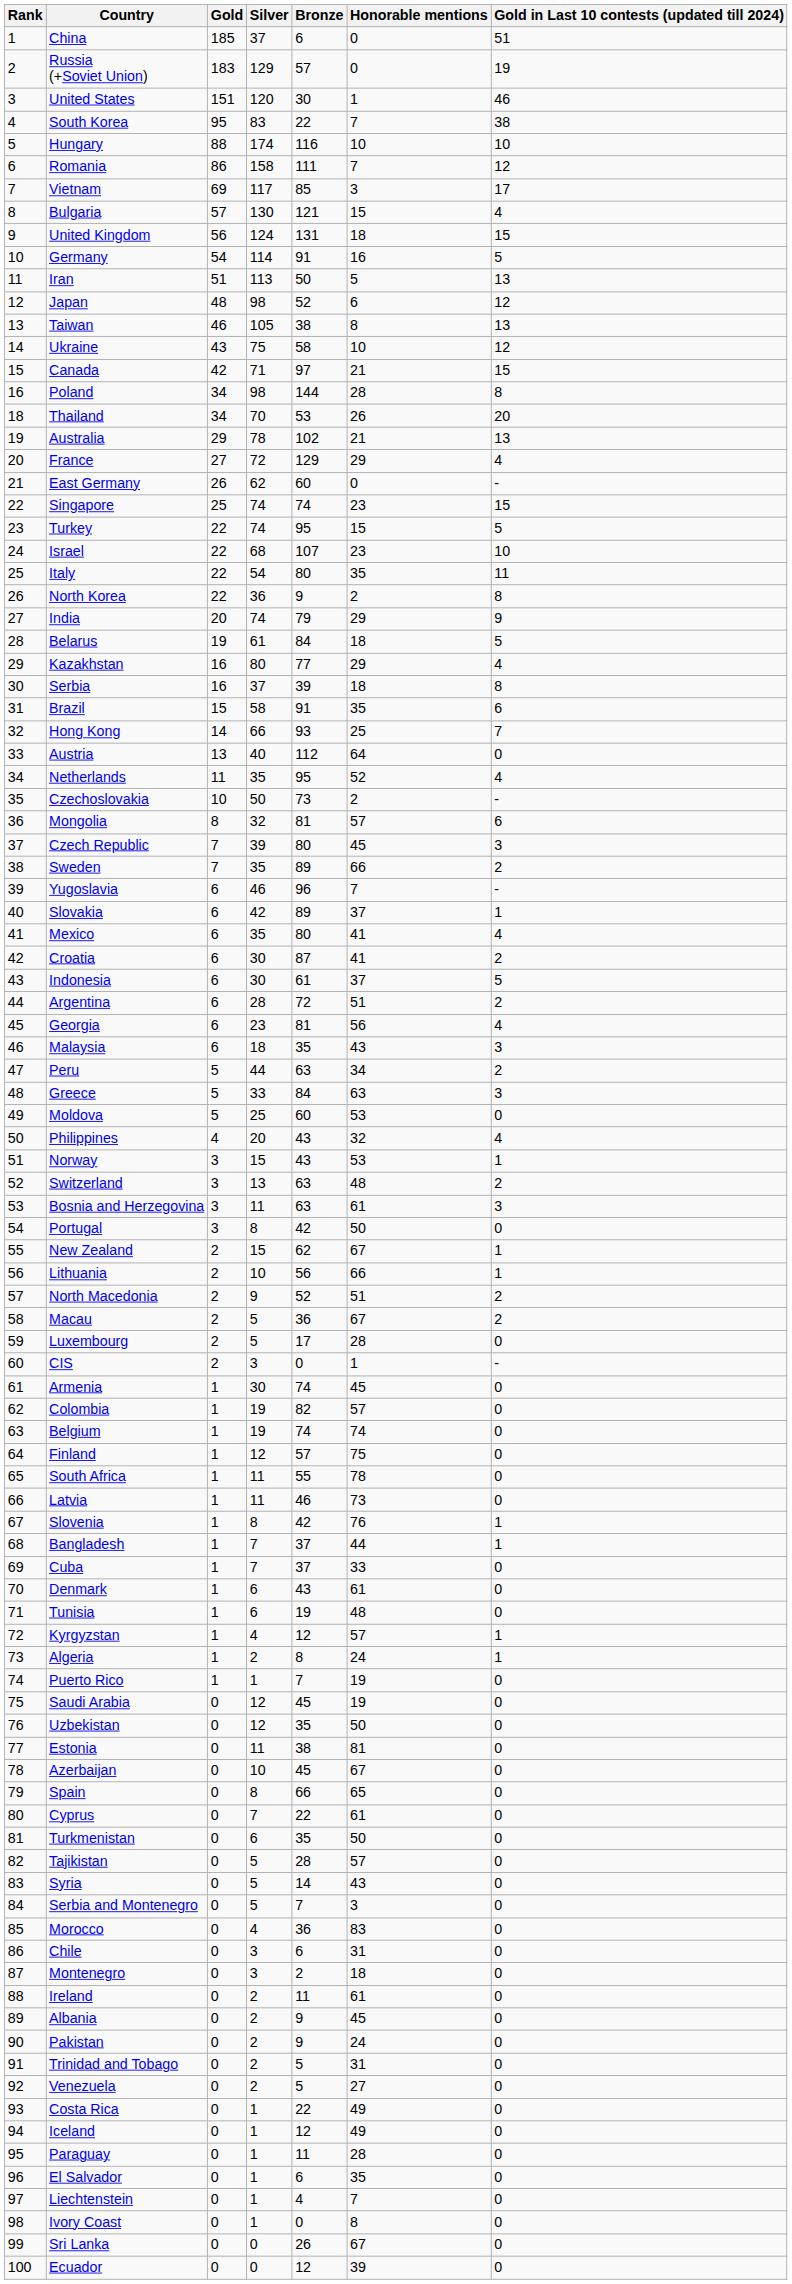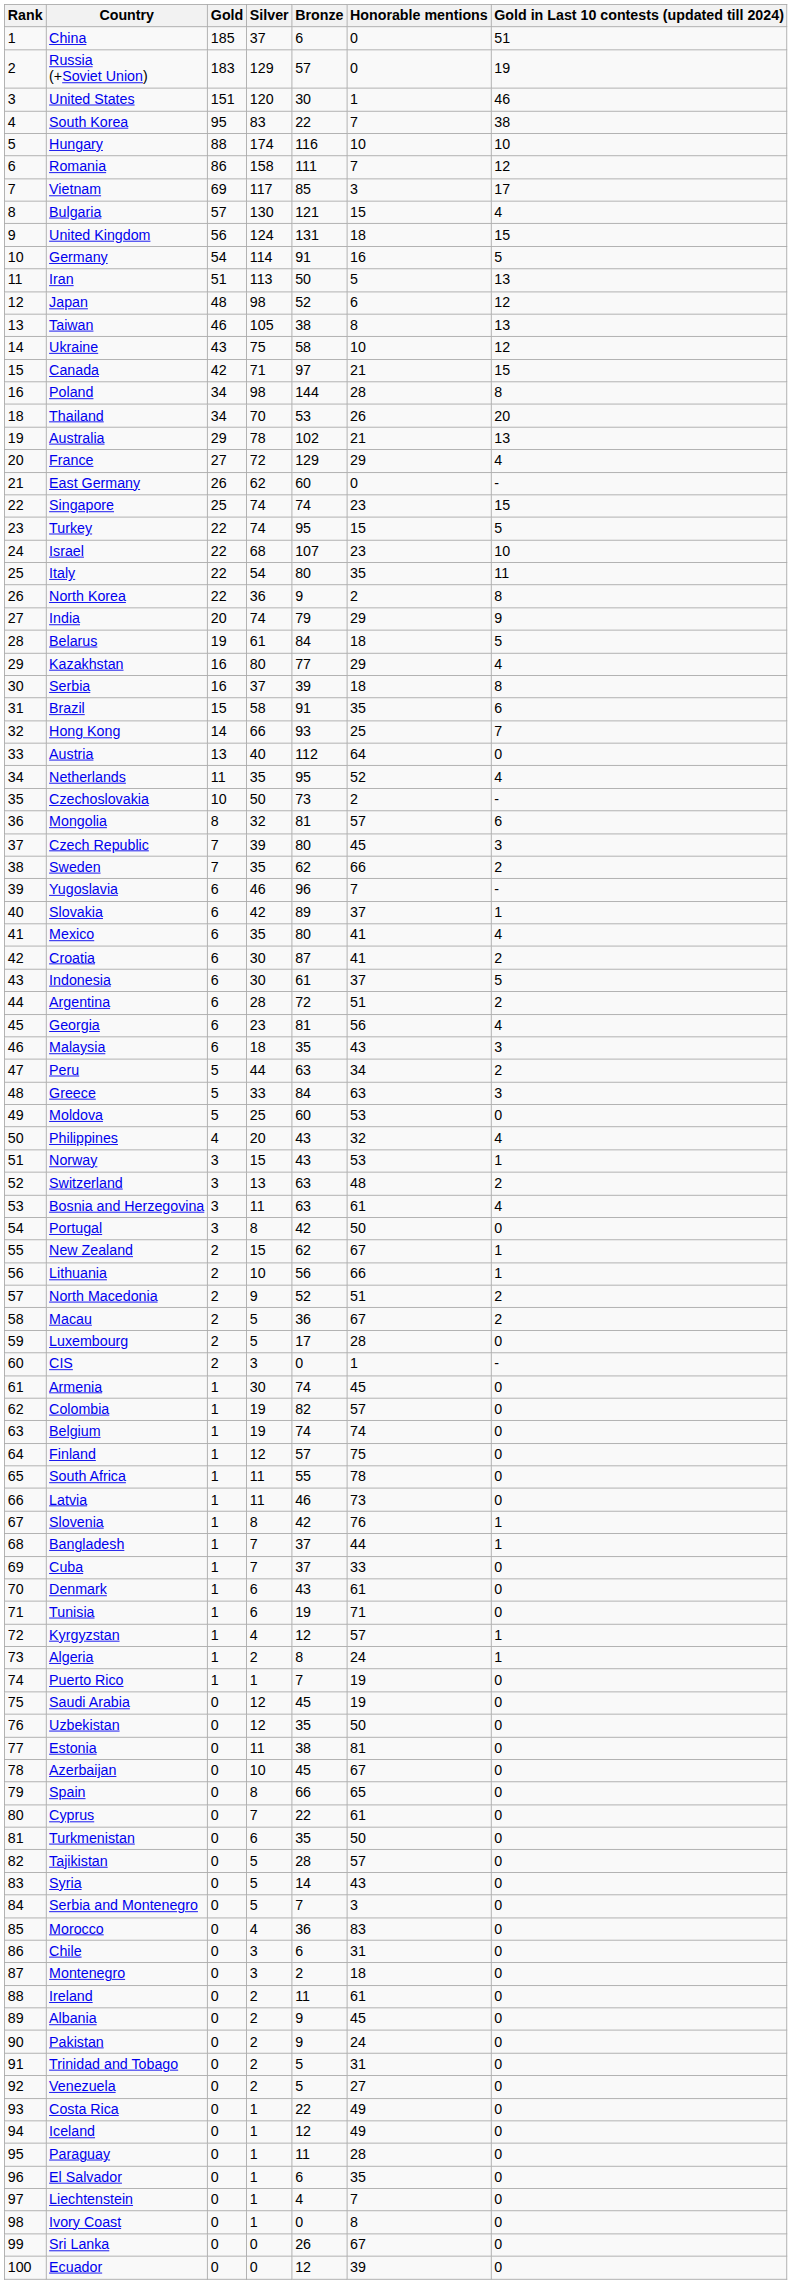 <table class="wikitable sortable plainrowheaders">
 <tr>
 <th scope=col>Rank</th>
 <th scope=col>Country</th>
 <th scope=col>Gold</th>
 <th scope=col>Silver</th>
 <th scope=col>Bronze</th>
 <th scope=col>Honorable mentions</th>
 <th scope=col>Gold in Last 10 contests (updated till 2024)</th>
 </tr>
 <tr>
 <td>1</td>
 <td> <a href='#'>China</a></td>
 <td>185</td>
 <td>37</td>
 <td>6</td>
 <td>0</td>
 <td>51</td>
 </tr>
 <tr>
 <td>2</td>
 <td> <a href='#'>Russia</a><br>(+<a href='#'>Soviet Union</a>)</td>
 <td>183</td>
 <td>129</td>
 <td>57</td>
 <td>0</td>
 <td>19</td>
 </tr>
 <tr>
 <td>3</td>
 <td> <a href='#'>United States</a></td>
 <td>151</td>
 <td>120</td>
 <td>30</td>
 <td>1</td>
 <td>46</td>
 </tr>
 <tr>
 <td>4</td>
 <td> <a href='#'>South Korea</a></td>
 <td>95</td>
 <td>83</td>
 <td>22</td>
 <td>7</td>
 <td>38</td>
 </tr>
 <tr>
 <td>5</td>
 <td> <a href='#'>Hungary</a></td>
 <td>88</td>
 <td>174</td>
 <td>116</td>
 <td>10</td>
 <td>10</td>
 </tr>
 <tr>
 <td>6</td>
 <td> <a href='#'>Romania</a></td>
 <td>86</td>
 <td>158</td>
 <td>111</td>
 <td>7</td>
 <td>12</td>
 </tr>
 <tr>
 <td>7</td>
 <td> <a href='#'>Vietnam</a></td>
 <td>69</td>
 <td>117</td>
 <td>85</td>
 <td>3</td>
 <td>17</td>
 </tr>
 <tr>
 <td>8</td>
 <td> <a href='#'>Bulgaria</a></td>
 <td>57</td>
 <td>130</td>
 <td>121</td>
 <td>15</td>
 <td>4</td>
 </tr>
 <tr>
 <td>9</td>
 <td> <a href='#'>United Kingdom</a></td>
 <td>56</td>
 <td>124</td>
 <td>131</td>
 <td>18</td>
 <td>15</td>
 </tr>
 <tr>
 <td>10</td>
 <td> <a href='#'>Germany</a></td>
 <td>54</td>
 <td>114</td>
 <td>91</td>
 <td>16</td>
 <td>5</td>
 </tr>
 <tr>
 <td>11</td>
 <td> <a href='#'>Iran</a></td>
 <td>51</td>
 <td>113</td>
 <td>50</td>
 <td>5</td>
 <td>13</td>
 </tr>
 <tr>
 <td>12</td>
 <td> <a href='#'>Japan</a></td>
 <td>48</td>
 <td>98</td>
 <td>52</td>
 <td>6</td>
 <td>12</td>
 </tr>
 <tr>
 <td>13</td>
 <td> <a href='#'>Taiwan</a></td>
 <td>46</td>
 <td>105</td>
 <td>38</td>
 <td>8</td>
 <td>13</td>
 </tr>
 <tr>
 <td>14</td>
 <td> <a href='#'>Ukraine</a></td>
 <td>43</td>
 <td>75</td>
 <td>58</td>
 <td>10</td>
 <td>12</td>
 </tr>
 <tr>
 <td>15</td>
 <td> <a href='#'>Canada</a></td>
 <td>42</td>
 <td>71</td>
 <td>97</td>
 <td>21</td>
 <td>15</td>
 </tr>
 <tr>
 <td>16</td>
 <td> <a href='#'>Poland</a></td>
 <td>34</td>
 <td>98</td>
 <td>144</td>
 <td>28</td>
 <td>8</td>
 </tr>
 <tr>
 <td>18</td>
 <td> <a href='#'>Thailand</a></td>
 <td>34</td>
 <td>70</td>
 <td>53</td>
 <td>26</td>
 <td>20</td>
 </tr>
 <tr>
 <td>19</td>
 <td> <a href='#'>Australia</a></td>
 <td>29</td>
 <td>78</td>
 <td>102</td>
 <td>21</td>
 <td>13</td>
 </tr>
 <tr>
 <td>20</td>
 <td> <a href='#'>France</a></td>
 <td>27</td>
 <td>72</td>
 <td>129</td>
 <td>29</td>
 <td>4</td>
 </tr>
 <tr>
 <td>21</td>
 <td> <a href='#'>East Germany</a></td>
 <td>26</td>
 <td>62</td>
 <td>60</td>
 <td>0</td>
 <td>-</td>
 </tr>
 <tr>
 <td>22</td>
 <td> <a href='#'>Singapore</a></td>
 <td>25</td>
 <td>74</td>
 <td>74</td>
 <td>23</td>
 <td>15</td>
 </tr>
 <tr>
 <td>23</td>
 <td> <a href='#'>Turkey</a></td>
 <td>22</td>
 <td>74</td>
 <td>95</td>
 <td>15</td>
 <td>5</td>
 </tr>
 <tr>
 <td>24</td>
 <td> <a href='#'>Israel</a></td>
 <td>22</td>
 <td>68</td>
 <td>107</td>
 <td>23</td>
 <td>10</td>
 </tr>
 <tr>
 <td>25</td>
 <td> <a href='#'>Italy</a></td>
 <td>22</td>
 <td>54</td>
 <td>80</td>
 <td>35</td>
 <td>11</td>
 </tr>
 <tr>
 <td>26</td>
 <td> <a href='#'>North Korea</a></td>
 <td>22</td>
 <td>36</td>
 <td>9</td>
 <td>2</td>
 <td>8</td>
 </tr>
 <tr>
 <td>27</td>
 <td> <a href='#'>India</a></td>
 <td>20</td>
 <td>74</td>
 <td>79</td>
 <td>29</td>
 <td>9</td>
 </tr>
 <tr>
 <td>28</td>
 <td> <a href='#'>Belarus</a></td>
 <td>19</td>
 <td>61</td>
 <td>84</td>
 <td>18</td>
 <td>5</td>
 </tr>
 <tr>
 <td>29</td>
 <td> <a href='#'>Kazakhstan</a></td>
 <td>16</td>
 <td>80</td>
 <td>77</td>
 <td>29</td>
 <td>4</td>
 </tr>
 <tr>
 <td>30</td>
 <td> <a href='#'>Serbia</a></td>
 <td>16</td>
 <td>37</td>
 <td>39</td>
 <td>18</td>
 <td>8</td>
 </tr>
 <tr>
 <td>31</td>
 <td> <a href='#'>Brazil</a></td>
 <td>15</td>
 <td>58</td>
 <td>91</td>
 <td>35</td>
 <td>6</td>
 </tr>
 <tr>
 <td>32</td>
 <td> <a href='#'>Hong Kong</a></td>
 <td>14</td>
 <td>66</td>
 <td>93</td>
 <td>25</td>
 <td>7</td>
 </tr>
 <tr>
 <td>33</td>
 <td> <a href='#'>Austria</a></td>
 <td>13</td>
 <td>40</td>
 <td>112</td>
 <td>64</td>
 <td>0</td>
 </tr>
 <tr>
 <td>34</td>
 <td> <a href='#'>Netherlands</a></td>
 <td>11</td>
 <td>35</td>
 <td>95</td>
 <td>52</td>
 <td>4</td>
 </tr>
 <tr>
 <td>35</td>
 <td> <a href='#'>Czechoslovakia</a></td>
 <td>10</td>
 <td>50</td>
 <td>73</td>
 <td>2</td>
 <td>-</td>
 </tr>
 <tr>
 <td>36</td>
 <td> <a href='#'>Mongolia</a></td>
 <td>8</td>
 <td>32</td>
 <td>81</td>
 <td>57</td>
 <td>6</td>
 </tr>
 <tr>
 <td>37</td>
 <td> <a href='#'>Czech Republic</a></td>
 <td>7</td>
 <td>39</td>
 <td>80</td>
 <td>45</td>
 <td>3</td>
 </tr>
 <tr>
 <td>38</td>
 <td> <a href='#'>Sweden</a></td>
 <td>7</td>
 <td>35</td>
-<td>89</td>
+<td>62</td>
 <td>66</td>
 <td>2</td>
 </tr>
 <tr>
 <td>39</td>
 <td> <a href='#'>Yugoslavia</a></td>
 <td>6</td>
 <td>46</td>
 <td>96</td>
 <td>7</td>
 <td>-</td>
 </tr>
 <tr>
 <td>40</td>
 <td> <a href='#'>Slovakia</a></td>
 <td>6</td>
 <td>42</td>
 <td>89</td>
 <td>37</td>
 <td>1</td>
 </tr>
 <tr>
 <td>41</td>
 <td> <a href='#'>Mexico</a></td>
 <td>6</td>
 <td>35</td>
 <td>80</td>
 <td>41</td>
 <td>4</td>
 </tr>
 <tr>
 <td>42</td>
 <td> <a href='#'>Croatia</a></td>
 <td>6</td>
 <td>30</td>
 <td>87</td>
 <td>41</td>
 <td>2</td>
 </tr>
 <tr>
 <td>43</td>
 <td> <a href='#'>Indonesia</a></td>
 <td>6</td>
 <td>30</td>
 <td>61</td>
 <td>37</td>
 <td>5</td>
 </tr>
 <tr>
 <td>44</td>
 <td> <a href='#'>Argentina</a></td>
 <td>6</td>
 <td>28</td>
 <td>72</td>
 <td>51</td>
 <td>2</td>
 </tr>
 <tr>
 <td>45</td>
 <td> <a href='#'>Georgia</a></td>
 <td>6</td>
 <td>23</td>
 <td>81</td>
 <td>56</td>
 <td>4</td>
 </tr>
 <tr>
 <td>46</td>
 <td> <a href='#'>Malaysia</a></td>
 <td>6</td>
 <td>18</td>
 <td>35</td>
 <td>43</td>
 <td>3</td>
 </tr>
 <tr>
 <td>47</td>
 <td> <a href='#'>Peru</a></td>
 <td>5</td>
 <td>44</td>
 <td>63</td>
 <td>34</td>
 <td>2</td>
 </tr>
 <tr>
 <td>48</td>
 <td> <a href='#'>Greece</a></td>
 <td>5</td>
 <td>33</td>
 <td>84</td>
 <td>63</td>
 <td>3</td>
 </tr>
 <tr>
 <td>49</td>
 <td> <a href='#'>Moldova</a></td>
 <td>5</td>
 <td>25</td>
 <td>60</td>
 <td>53</td>
 <td>0</td>
 </tr>
 <tr>
 <td>50</td>
 <td> <a href='#'>Philippines</a></td>
 <td>4</td>
 <td>20</td>
 <td>43</td>
 <td>32</td>
 <td>4</td>
 </tr>
 <tr>
 <td>51</td>
 <td> <a href='#'>Norway</a></td>
 <td>3</td>
 <td>15</td>
 <td>43</td>
 <td>53</td>
 <td>1</td>
 </tr>
 <tr>
 <td>52</td>
 <td> <a href='#'>Switzerland</a></td>
 <td>3</td>
 <td>13</td>
 <td>63</td>
 <td>48</td>
 <td>2</td>
 </tr>
 <tr>
 <td>53</td>
 <td> <a href='#'>Bosnia and Herzegovina</a></td>
 <td>3</td>
 <td>11</td>
 <td>63</td>
 <td>61</td>
-<td>3</td>
+<td>4</td>
 </tr>
 <tr>
 <td>54</td>
 <td> <a href='#'>Portugal</a></td>
 <td>3</td>
 <td>8</td>
 <td>42</td>
 <td>50</td>
 <td>0</td>
 </tr>
 <tr>
 <td>55</td>
 <td> <a href='#'>New Zealand</a></td>
 <td>2</td>
 <td>15</td>
 <td>62</td>
 <td>67</td>
 <td>1</td>
 </tr>
 <tr>
 <td>56</td>
 <td> <a href='#'>Lithuania</a></td>
 <td>2</td>
 <td>10</td>
 <td>56</td>
 <td>66</td>
 <td>1</td>
 </tr>
 <tr>
 <td>57</td>
 <td> <a href='#'>North Macedonia</a></td>
 <td>2</td>
 <td>9</td>
 <td>52</td>
 <td>51</td>
 <td>2</td>
 </tr>
 <tr>
 <td>58</td>
 <td> <a href='#'>Macau</a></td>
 <td>2</td>
 <td>5</td>
 <td>36</td>
 <td>67</td>
 <td>2</td>
 </tr>
 <tr>
 <td>59</td>
 <td> <a href='#'>Luxembourg</a></td>
 <td>2</td>
 <td>5</td>
 <td>17</td>
 <td>28</td>
 <td>0</td>
 </tr>
 <tr>
 <td>60</td>
 <td> <a href='#'>CIS</a></td>
 <td>2</td>
 <td>3</td>
 <td>0</td>
 <td>1</td>
 <td>-</td>
 </tr>
 <tr>
 <td>61</td>
 <td> <a href='#'>Armenia</a></td>
 <td>1</td>
 <td>30</td>
 <td>74</td>
 <td>45</td>
 <td>0</td>
 </tr>
 <tr>
 <td>62</td>
 <td> <a href='#'>Colombia</a></td>
 <td>1</td>
 <td>19</td>
 <td>82</td>
 <td>57</td>
 <td>0</td>
 </tr>
 <tr>
 <td>63</td>
 <td> <a href='#'>Belgium</a></td>
 <td>1</td>
 <td>19</td>
 <td>74</td>
 <td>74</td>
 <td>0</td>
 </tr>
 <tr>
 <td>64</td>
 <td> <a href='#'>Finland</a></td>
 <td>1</td>
 <td>12</td>
 <td>57</td>
 <td>75</td>
 <td>0</td>
 </tr>
 <tr>
 <td>65</td>
 <td> <a href='#'>South Africa</a></td>
 <td>1</td>
 <td>11</td>
 <td>55</td>
 <td>78</td>
 <td>0</td>
 </tr>
 <tr>
 <td>66</td>
 <td> <a href='#'>Latvia</a></td>
 <td>1</td>
 <td>11</td>
 <td>46</td>
 <td>73</td>
 <td>0</td>
 </tr>
 <tr>
 <td>67</td>
 <td> <a href='#'>Slovenia</a></td>
 <td>1</td>
 <td>8</td>
 <td>42</td>
 <td>76</td>
 <td>1</td>
 </tr>
 <tr>
 <td>68</td>
 <td> <a href='#'>Bangladesh</a></td>
 <td>1</td>
 <td>7</td>
 <td>37</td>
 <td>44</td>
 <td>1</td>
 </tr>
 <tr>
 <td>69</td>
 <td> <a href='#'>Cuba</a></td>
 <td>1</td>
 <td>7</td>
 <td>37</td>
 <td>33</td>
 <td>0</td>
 </tr>
 <tr>
 <td>70</td>
 <td> <a href='#'>Denmark</a></td>
 <td>1</td>
 <td>6</td>
 <td>43</td>
 <td>61</td>
 <td>0</td>
 </tr>
 <tr>
 <td>71</td>
 <td> <a href='#'>Tunisia</a></td>
 <td>1</td>
 <td>6</td>
 <td>19</td>
-<td>48</td>
+<td>71</td>
 <td>0</td>
 </tr>
 <tr>
 <td>72</td>
 <td> <a href='#'>Kyrgyzstan</a></td>
 <td>1</td>
 <td>4</td>
 <td>12</td>
 <td>57</td>
 <td>1</td>
 </tr>
 <tr>
 <td>73</td>
 <td> <a href='#'>Algeria</a></td>
 <td>1</td>
 <td>2</td>
 <td>8</td>
 <td>24</td>
 <td>1</td>
 </tr>
 <tr>
 <td>74</td>
 <td> <a href='#'>Puerto Rico</a></td>
 <td>1</td>
 <td>1</td>
 <td>7</td>
 <td>19</td>
 <td>0</td>
 </tr>
 <tr>
 <td>75</td>
 <td> <a href='#'>Saudi Arabia</a></td>
 <td>0</td>
 <td>12</td>
 <td>45</td>
 <td>19</td>
 <td>0</td>
 </tr>
 <tr>
 <td>76</td>
 <td> <a href='#'>Uzbekistan</a></td>
 <td>0</td>
 <td>12</td>
 <td>35</td>
 <td>50</td>
 <td>0</td>
 </tr>
 <tr>
 <td>77</td>
 <td> <a href='#'>Estonia</a></td>
 <td>0</td>
 <td>11</td>
 <td>38</td>
 <td>81</td>
 <td>0</td>
 </tr>
 <tr>
 <td>78</td>
 <td> <a href='#'>Azerbaijan</a></td>
 <td>0</td>
 <td>10</td>
 <td>45</td>
 <td>67</td>
 <td>0</td>
 </tr>
 <tr>
 <td>79</td>
 <td> <a href='#'>Spain</a></td>
 <td>0</td>
 <td>8</td>
 <td>66</td>
 <td>65</td>
 <td>0</td>
 </tr>
 <tr>
 <td>80</td>
 <td> <a href='#'>Cyprus</a></td>
 <td>0</td>
 <td>7</td>
 <td>22</td>
 <td>61</td>
 <td>0</td>
 </tr>
 <tr>
 <td>81</td>
 <td> <a href='#'>Turkmenistan</a></td>
 <td>0</td>
 <td>6</td>
 <td>35</td>
 <td>50</td>
 <td>0</td>
 </tr>
 <tr>
 <td>82</td>
 <td> <a href='#'>Tajikistan</a></td>
 <td>0</td>
 <td>5</td>
 <td>28</td>
 <td>57</td>
 <td>0</td>
 </tr>
 <tr>
 <td>83</td>
 <td> <a href='#'>Syria</a></td>
 <td>0</td>
 <td>5</td>
 <td>14</td>
 <td>43</td>
 <td>0</td>
 </tr>
 <tr>
 <td>84</td>
 <td> <a href='#'>Serbia and Montenegro</a></td>
 <td>0</td>
 <td>5</td>
 <td>7</td>
 <td>3</td>
 <td>0</td>
 </tr>
 <tr>
 <td>85</td>
 <td> <a href='#'>Morocco</a></td>
 <td>0</td>
 <td>4</td>
 <td>36</td>
 <td>83</td>
 <td>0</td>
 </tr>
 <tr>
 <td>86</td>
 <td> <a href='#'>Chile</a></td>
 <td>0</td>
 <td>3</td>
 <td>6</td>
 <td>31</td>
 <td>0</td>
 </tr>
 <tr>
 <td>87</td>
 <td> <a href='#'>Montenegro</a></td>
 <td>0</td>
 <td>3</td>
 <td>2</td>
 <td>18</td>
 <td>0</td>
 </tr>
 <tr>
 <td>88</td>
 <td> <a href='#'>Ireland</a></td>
 <td>0</td>
 <td>2</td>
 <td>11</td>
 <td>61</td>
 <td>0</td>
 </tr>
 <tr>
 <td>89</td>
 <td> <a href='#'>Albania</a></td>
 <td>0</td>
 <td>2</td>
 <td>9</td>
 <td>45</td>
 <td>0</td>
 </tr>
 <tr>
 <td>90</td>
 <td> <a href='#'>Pakistan</a></td>
 <td>0</td>
 <td>2</td>
 <td>9</td>
 <td>24</td>
 <td>0</td>
 </tr>
 <tr>
 <td>91</td>
 <td> <a href='#'>Trinidad and Tobago</a></td>
 <td>0</td>
 <td>2</td>
 <td>5</td>
 <td>31</td>
 <td>0</td>
 </tr>
 <tr>
 <td>92</td>
 <td> <a href='#'>Venezuela</a></td>
 <td>0</td>
 <td>2</td>
 <td>5</td>
 <td>27</td>
 <td>0</td>
 </tr>
 <tr>
 <td>93</td>
 <td> <a href='#'>Costa Rica</a></td>
 <td>0</td>
 <td>1</td>
 <td>22</td>
 <td>49</td>
 <td>0</td>
 </tr>
 <tr>
 <td>94</td>
 <td> <a href='#'>Iceland</a></td>
 <td>0</td>
 <td>1</td>
 <td>12</td>
 <td>49</td>
 <td>0</td>
 </tr>
 <tr>
 <td>95</td>
 <td> <a href='#'>Paraguay</a></td>
 <td>0</td>
 <td>1</td>
 <td>11</td>
 <td>28</td>
 <td>0</td>
 </tr>
 <tr>
 <td>96</td>
 <td> <a href='#'>El Salvador</a></td>
 <td>0</td>
 <td>1</td>
 <td>6</td>
 <td>35</td>
 <td>0</td>
 </tr>
 <tr>
 <td>97</td>
 <td> <a href='#'>Liechtenstein</a></td>
 <td>0</td>
 <td>1</td>
 <td>4</td>
 <td>7</td>
 <td>0</td>
 </tr>
 <tr>
 <td>98</td>
 <td> <a href='#'>Ivory Coast</a></td>
 <td>0</td>
 <td>1</td>
 <td>0</td>
 <td>8</td>
 <td>0</td>
 </tr>
 <tr>
 <td>99</td>
 <td> <a href='#'>Sri Lanka</a></td>
 <td>0</td>
 <td>0</td>
 <td>26</td>
 <td>67</td>
 <td>0</td>
 </tr>
 <tr>
 <td>100</td>
 <td> <a href='#'>Ecuador</a></td>
 <td>0</td>
 <td>0</td>
 <td>12</td>
 <td>39</td>
 <td>0</td>
 </tr>
 </table>
